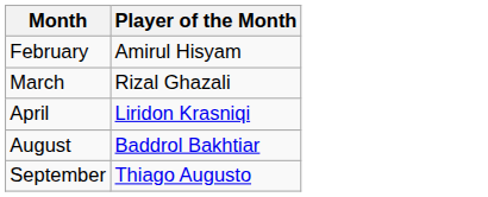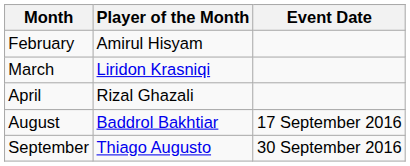 <table class="wikitable">
 <tr>
 <th>Month</th>
 <th>Player of the Month</th>
+<th>Event Date</th>
 </tr>
 <tr>
 <td>February</td>
 <td> Amirul Hisyam</td>
+<td></td>
 </tr>
 <tr>
 <td>March</td>
-<td> Rizal Ghazali</td>
+<td> <a href='#'>Liridon Krasniqi</a></td>
+<td></td>
 </tr>
 <tr>
 <td>April</td>
-<td> <a href='#'>Liridon Krasniqi</a></td>
+<td> Rizal Ghazali</td>
+<td></td>
 </tr>
 <tr>
 <td>August</td>
 <td> <a href='#'>Baddrol Bakhtiar</a></td>
+<td>17 September 2016</td>
 </tr>
 <tr>
 <td>September</td>
 <td> <a href='#'>Thiago Augusto</a></td>
+<td>30 September 2016</td>
 </tr>
 </table>
